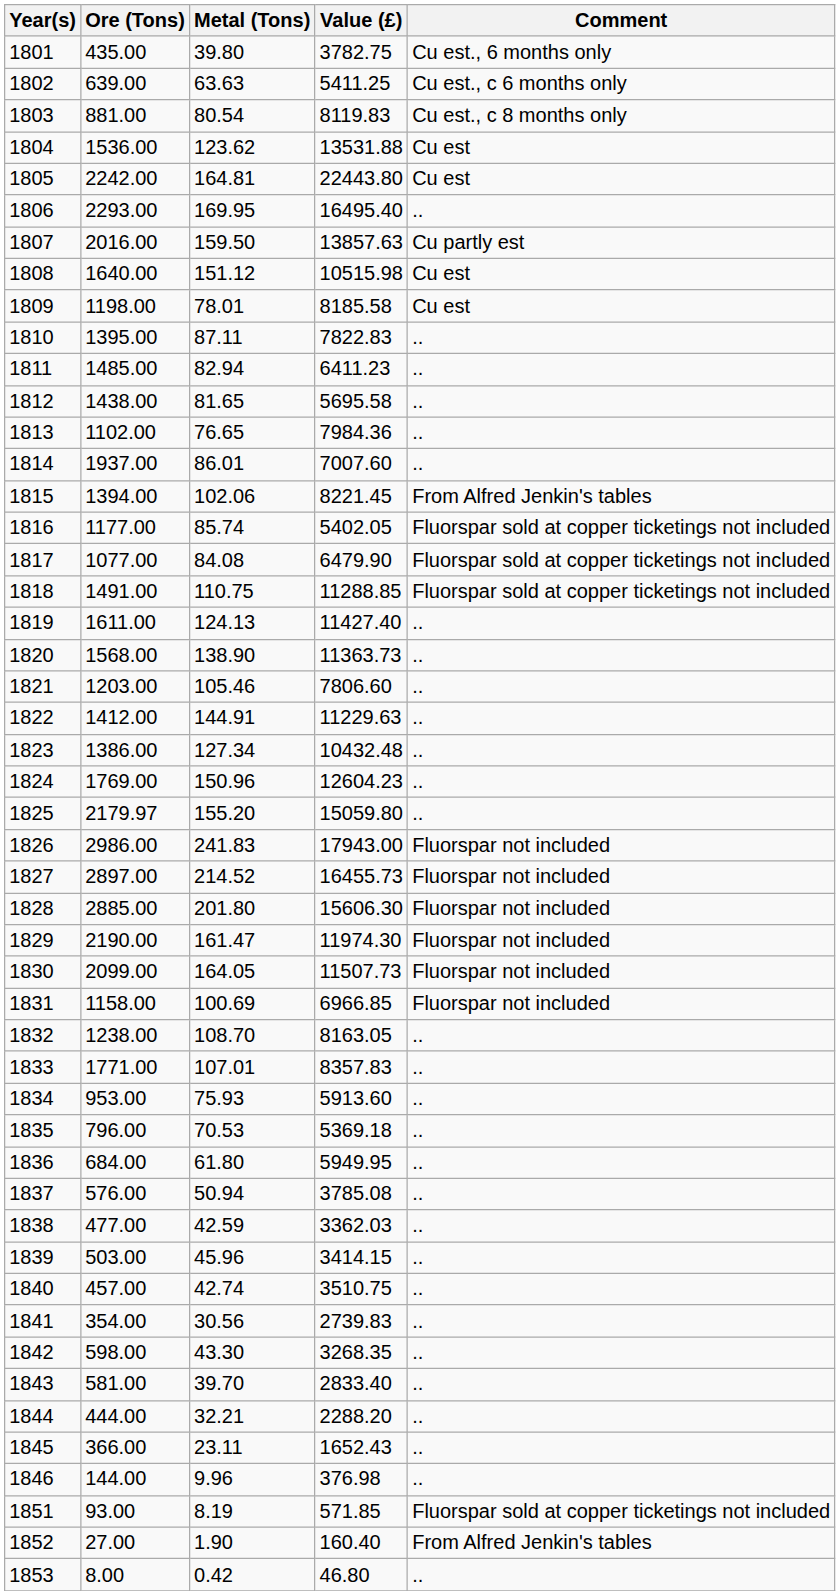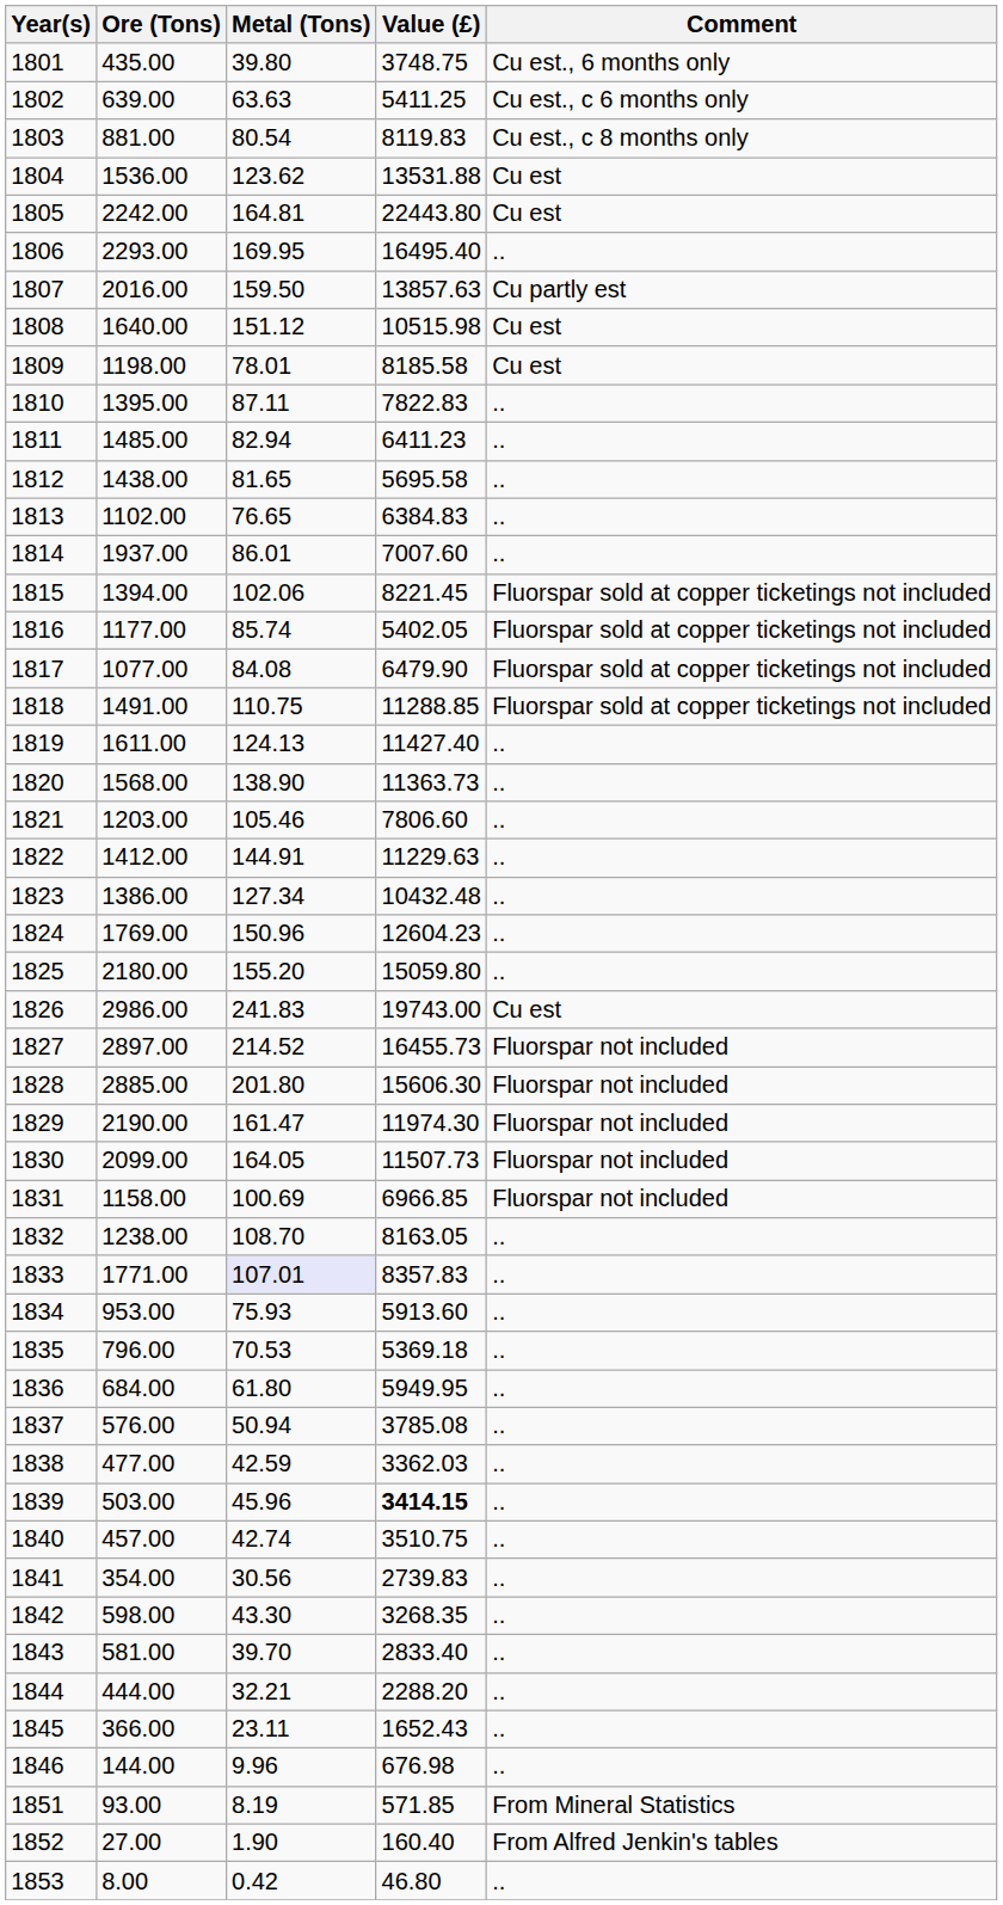 <table class="wikitable sortable mw-collapsible mw-collapsed">
 <tr>
 <th>Year(s)</th>
 <th>Ore (Tons)</th>
 <th>Metal (Tons)</th>
 <th>Value (£)</th>
 <th>Comment</th>
 </tr>
 <tr>
 <td>1801</td>
 <td>435.00</td>
 <td>39.80</td>
-<td>3782.75</td>
+<td>3748.75</td>
 <td>Cu est., 6 months only</td>
 </tr>
 <tr>
 <td>1802</td>
 <td>639.00</td>
 <td>63.63</td>
 <td>5411.25</td>
 <td>Cu est., c 6 months only</td>
 </tr>
 <tr>
 <td>1803</td>
 <td>881.00</td>
 <td>80.54</td>
 <td>8119.83</td>
 <td>Cu est., c 8 months only</td>
 </tr>
 <tr>
 <td>1804</td>
 <td>1536.00</td>
 <td>123.62</td>
 <td>13531.88</td>
 <td>Cu est</td>
 </tr>
 <tr>
 <td>1805</td>
 <td>2242.00</td>
 <td>164.81</td>
 <td>22443.80</td>
 <td>Cu est</td>
 </tr>
 <tr>
 <td>1806</td>
 <td>2293.00</td>
 <td>169.95</td>
 <td>16495.40</td>
 <td>..</td>
 </tr>
 <tr>
 <td>1807</td>
 <td>2016.00</td>
 <td>159.50</td>
 <td>13857.63</td>
 <td>Cu partly est</td>
 </tr>
 <tr>
 <td>1808</td>
 <td>1640.00</td>
 <td>151.12</td>
 <td>10515.98</td>
 <td>Cu est</td>
 </tr>
 <tr>
 <td>1809</td>
 <td>1198.00</td>
 <td>78.01</td>
 <td>8185.58</td>
 <td>Cu est</td>
 </tr>
 <tr>
 <td>1810</td>
 <td>1395.00</td>
 <td>87.11</td>
 <td>7822.83</td>
 <td>..</td>
 </tr>
 <tr>
 <td>1811</td>
 <td>1485.00</td>
 <td>82.94</td>
 <td>6411.23</td>
 <td>..</td>
 </tr>
 <tr>
 <td>1812</td>
 <td>1438.00</td>
 <td>81.65</td>
 <td>5695.58</td>
 <td>..</td>
 </tr>
 <tr>
 <td>1813</td>
 <td>1102.00</td>
 <td>76.65</td>
-<td>7984.36</td>
+<td>6384.83</td>
 <td>..</td>
 </tr>
 <tr>
 <td>1814</td>
 <td>1937.00</td>
 <td>86.01</td>
 <td>7007.60</td>
 <td>..</td>
 </tr>
 <tr>
 <td>1815</td>
 <td>1394.00</td>
 <td>102.06</td>
 <td>8221.45</td>
-<td>From Alfred Jenkin's tables</td>
+<td>Fluorspar sold at copper ticketings not included</td>
 </tr>
 <tr>
 <td>1816</td>
 <td>1177.00</td>
 <td>85.74</td>
 <td>5402.05</td>
 <td>Fluorspar sold at copper ticketings not included</td>
 </tr>
 <tr>
 <td>1817</td>
 <td>1077.00</td>
 <td>84.08</td>
 <td>6479.90</td>
 <td>Fluorspar sold at copper ticketings not included</td>
 </tr>
 <tr>
 <td>1818</td>
 <td>1491.00</td>
 <td>110.75</td>
 <td>11288.85</td>
 <td>Fluorspar sold at copper ticketings not included</td>
 </tr>
 <tr>
 <td>1819</td>
 <td>1611.00</td>
 <td>124.13</td>
 <td>11427.40</td>
 <td>..</td>
 </tr>
 <tr>
 <td>1820</td>
 <td>1568.00</td>
 <td>138.90</td>
 <td>11363.73</td>
 <td>..</td>
 </tr>
 <tr>
 <td>1821</td>
 <td>1203.00</td>
 <td>105.46</td>
 <td>7806.60</td>
 <td>..</td>
 </tr>
 <tr>
 <td>1822</td>
 <td>1412.00</td>
 <td>144.91</td>
 <td>11229.63</td>
 <td>..</td>
 </tr>
 <tr>
 <td>1823</td>
 <td>1386.00</td>
 <td>127.34</td>
 <td>10432.48</td>
 <td>..</td>
 </tr>
 <tr>
 <td>1824</td>
 <td>1769.00</td>
 <td>150.96</td>
 <td>12604.23</td>
 <td>..</td>
 </tr>
 <tr>
 <td>1825</td>
-<td>2179.97</td>
+<td>2180.00</td>
 <td>155.20</td>
 <td>15059.80</td>
 <td>..</td>
 </tr>
 <tr>
 <td>1826</td>
 <td>2986.00</td>
 <td>241.83</td>
-<td>17943.00</td>
-<td>Fluorspar not included</td>
+<td>19743.00</td>
+<td>Cu est</td>
 </tr>
 <tr>
 <td>1827</td>
 <td>2897.00</td>
 <td>214.52</td>
 <td>16455.73</td>
 <td>Fluorspar not included</td>
 </tr>
 <tr>
 <td>1828</td>
 <td>2885.00</td>
 <td>201.80</td>
 <td>15606.30</td>
 <td>Fluorspar not included</td>
 </tr>
 <tr>
 <td>1829</td>
 <td>2190.00</td>
 <td>161.47</td>
 <td>11974.30</td>
 <td>Fluorspar not included</td>
 </tr>
 <tr>
 <td>1830</td>
 <td>2099.00</td>
 <td>164.05</td>
 <td>11507.73</td>
 <td>Fluorspar not included</td>
 </tr>
 <tr>
 <td>1831</td>
 <td>1158.00</td>
 <td>100.69</td>
 <td>6966.85</td>
 <td>Fluorspar not included</td>
 </tr>
 <tr>
 <td>1832</td>
 <td>1238.00</td>
 <td>108.70</td>
 <td>8163.05</td>
 <td>..</td>
 </tr>
 <tr>
 <td>1833</td>
 <td>1771.00</td>
-<td>107.01</td>
+<td style="background: lavender;">107.01</td>
 <td>8357.83</td>
 <td>..</td>
 </tr>
 <tr>
 <td>1834</td>
 <td>953.00</td>
 <td>75.93</td>
 <td>5913.60</td>
 <td>..</td>
 </tr>
 <tr>
 <td>1835</td>
 <td>796.00</td>
 <td>70.53</td>
 <td>5369.18</td>
 <td>..</td>
 </tr>
 <tr>
 <td>1836</td>
 <td>684.00</td>
 <td>61.80</td>
 <td>5949.95</td>
 <td>..</td>
 </tr>
 <tr>
 <td>1837</td>
 <td>576.00</td>
 <td>50.94</td>
 <td>3785.08</td>
 <td>..</td>
 </tr>
 <tr>
 <td>1838</td>
 <td>477.00</td>
 <td>42.59</td>
 <td>3362.03</td>
 <td>..</td>
 </tr>
 <tr>
 <td>1839</td>
 <td>503.00</td>
 <td>45.96</td>
-<td>3414.15</td>
+<td><strong>3414.15</strong></td>
 <td>..</td>
 </tr>
 <tr>
 <td>1840</td>
 <td>457.00</td>
 <td>42.74</td>
 <td>3510.75</td>
 <td>..</td>
 </tr>
 <tr>
 <td>1841</td>
 <td>354.00</td>
 <td>30.56</td>
 <td>2739.83</td>
 <td>..</td>
 </tr>
 <tr>
 <td>1842</td>
 <td>598.00</td>
 <td>43.30</td>
 <td>3268.35</td>
 <td>..</td>
 </tr>
 <tr>
 <td>1843</td>
 <td>581.00</td>
 <td>39.70</td>
 <td>2833.40</td>
 <td>..</td>
 </tr>
 <tr>
 <td>1844</td>
 <td>444.00</td>
 <td>32.21</td>
 <td>2288.20</td>
 <td>..</td>
 </tr>
 <tr>
 <td>1845</td>
 <td>366.00</td>
 <td>23.11</td>
 <td>1652.43</td>
 <td>..</td>
 </tr>
 <tr>
 <td>1846</td>
 <td>144.00</td>
 <td>9.96</td>
-<td>376.98</td>
+<td>676.98</td>
 <td>..</td>
 </tr>
 <tr>
 <td>1851</td>
 <td>93.00</td>
 <td>8.19</td>
 <td>571.85</td>
-<td>Fluorspar sold at copper ticketings not included</td>
+<td>From Mineral Statistics</td>
 </tr>
 <tr>
 <td>1852</td>
 <td>27.00</td>
 <td>1.90</td>
 <td>160.40</td>
 <td>From Alfred Jenkin's tables</td>
 </tr>
 <tr>
 <td>1853</td>
 <td>8.00</td>
 <td>0.42</td>
 <td>46.80</td>
 <td>..</td>
 </tr>
 </table>
